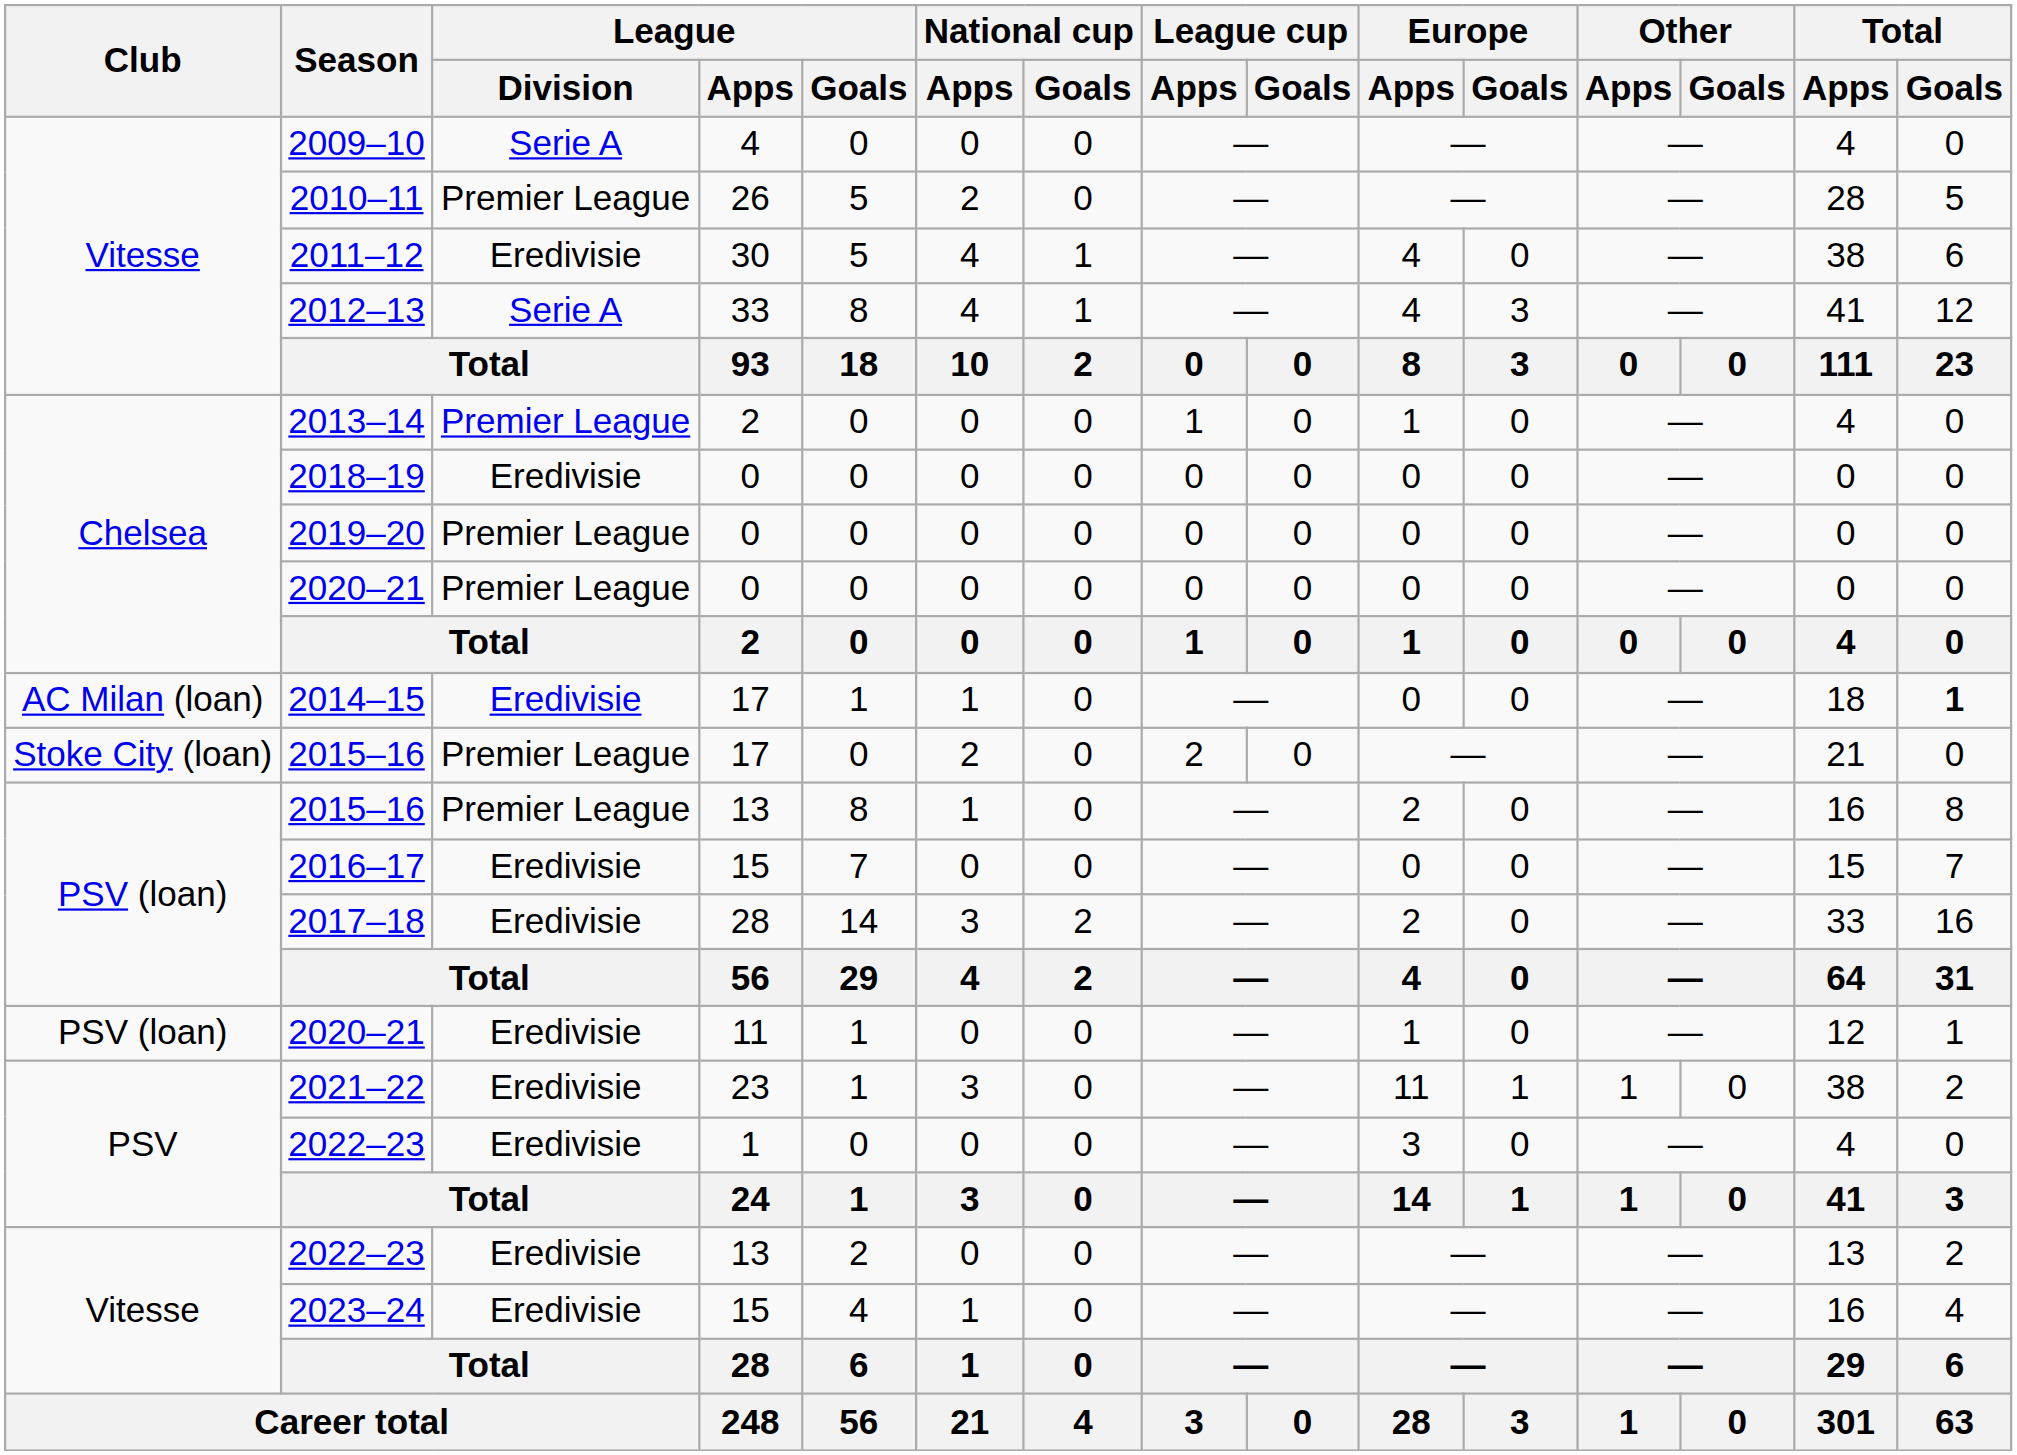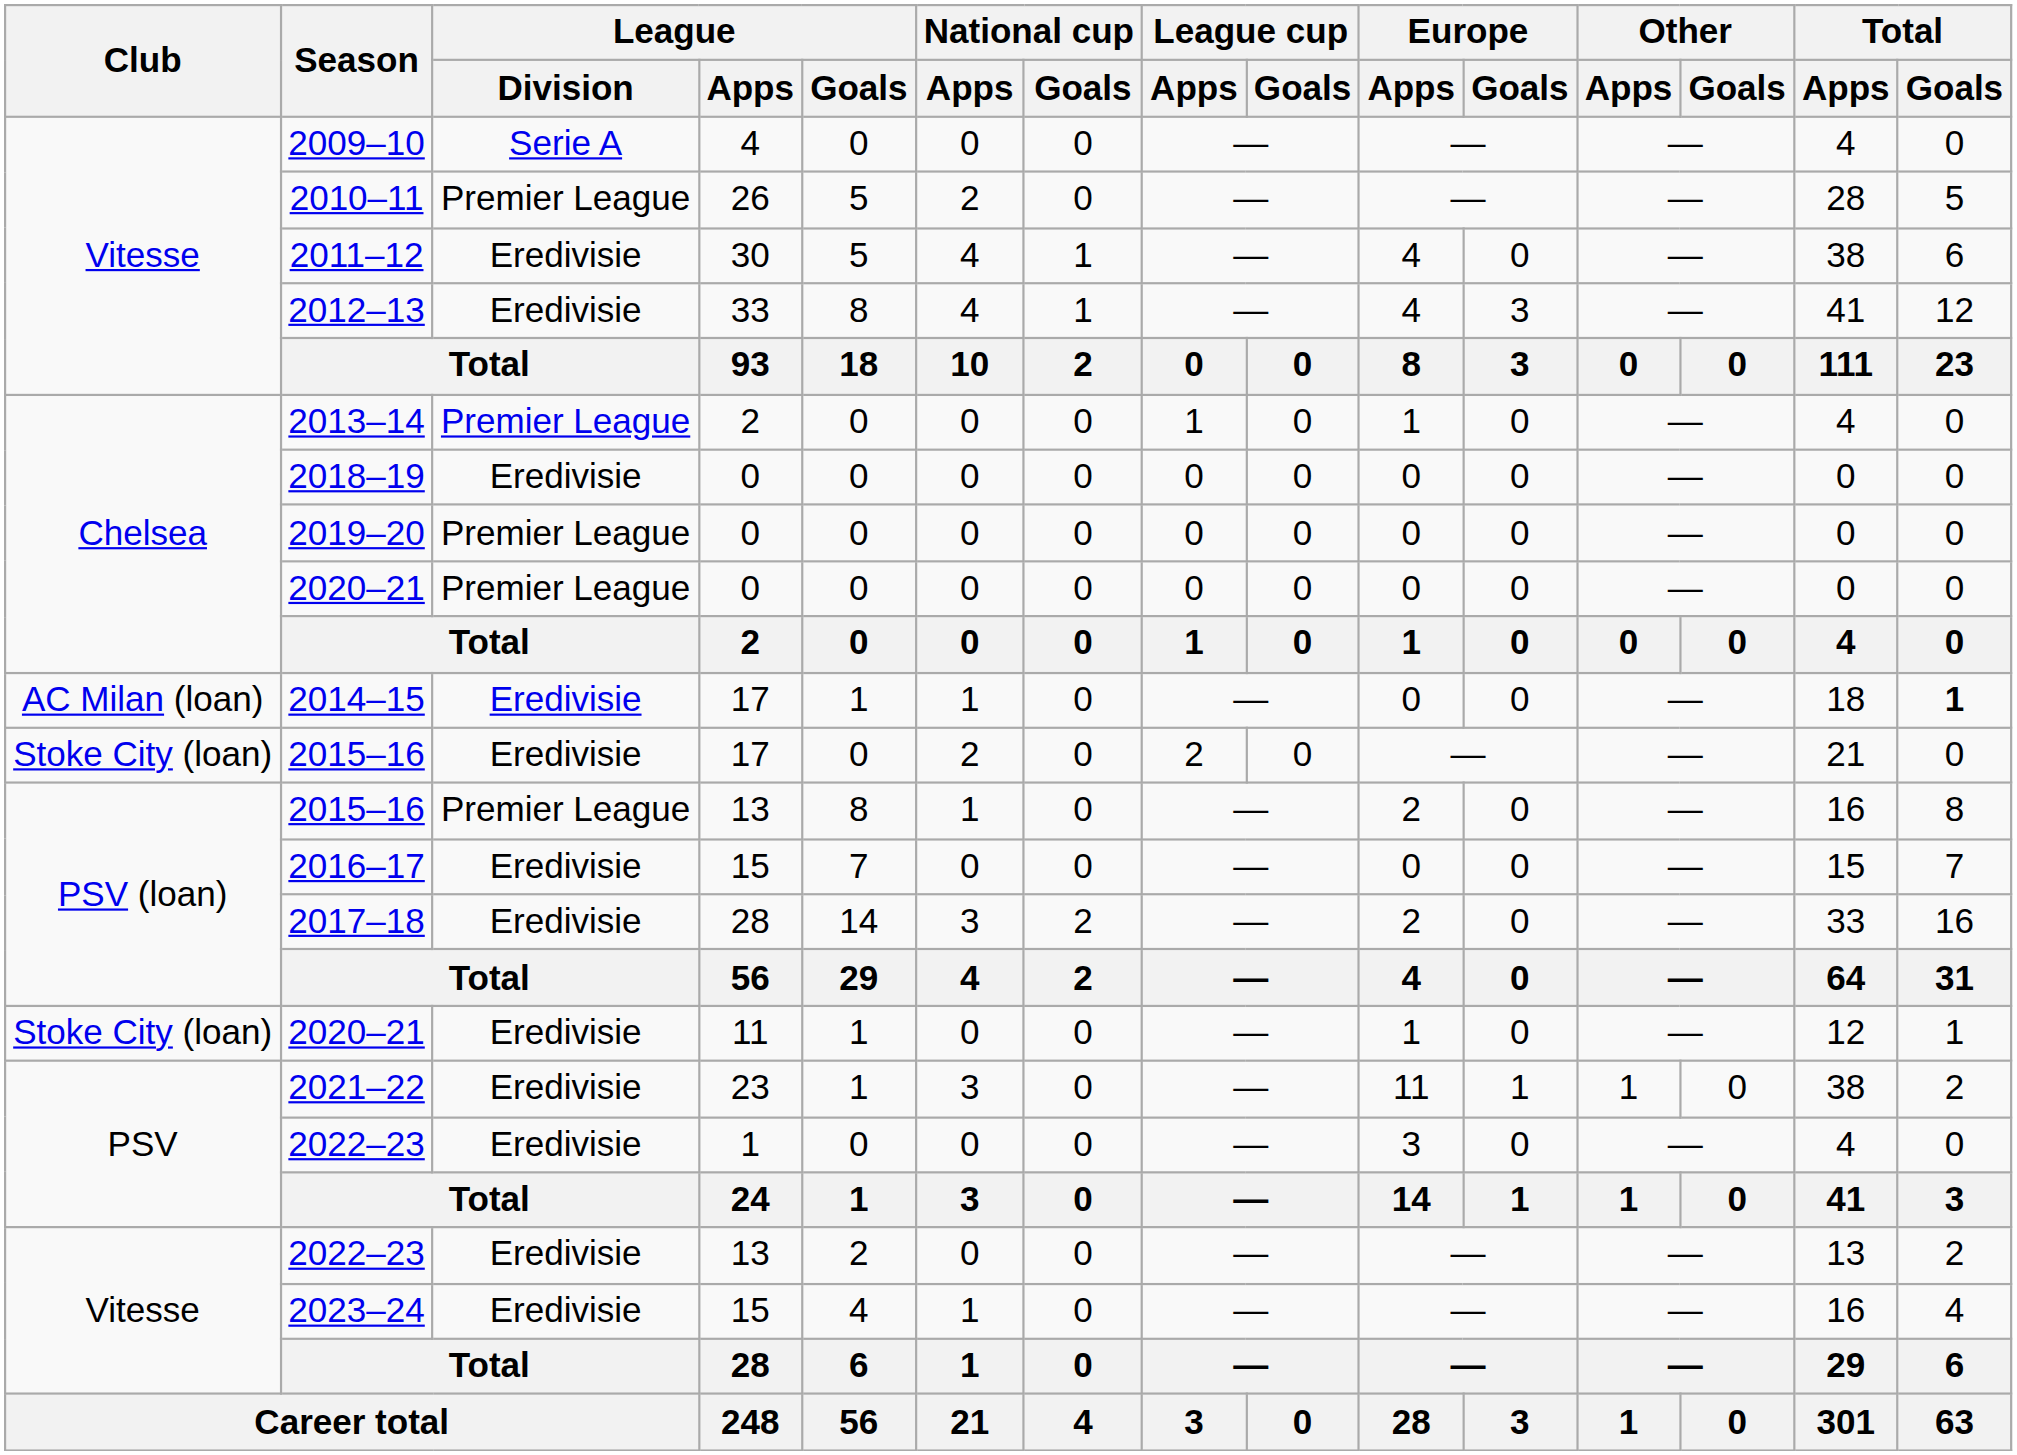 <table class="wikitable" style="text-align:center">
 <tr>
 <th rowspan="2">Club</th>
 <th rowspan="2">Season</th>
 <th colspan="3">League</th>
 <th colspan="2">National cup</th>
 <th colspan="2">League cup</th>
 <th colspan="2">Europe</th>
 <th colspan="2">Other</th>
 <th colspan="2">Total</th>
 </tr>
 <tr>
 <th>Division</th>
 <th>Apps</th>
 <th>Goals</th>
 <th>Apps</th>
 <th>Goals</th>
 <th>Apps</th>
 <th>Goals</th>
 <th>Apps</th>
 <th>Goals</th>
 <th>Apps</th>
 <th>Goals</th>
 <th>Apps</th>
 <th>Goals</th>
 </tr>
 <tr>
 <td rowspan="5"><a href='#'>Vitesse</a></td>
 <td><a href='#'>2009–10</a></td>
 <td><a href='#'>Serie A</a></td>
 <td>4</td>
 <td>0</td>
 <td>0</td>
 <td>0</td>
 <td colspan="2">—</td>
 <td colspan="2">—</td>
 <td colspan="2">—</td>
 <td>4</td>
 <td>0</td>
 </tr>
 <tr>
 <td><a href='#'>2010–11</a></td>
 <td>Premier League</td>
 <td>26</td>
 <td>5</td>
 <td>2</td>
 <td>0</td>
 <td colspan="2">—</td>
 <td colspan="2">—</td>
 <td colspan="2">—</td>
 <td>28</td>
 <td>5</td>
 </tr>
 <tr>
 <td><a href='#'>2011–12</a></td>
 <td>Eredivisie</td>
 <td>30</td>
 <td>5</td>
 <td>4</td>
 <td>1</td>
 <td colspan="2">—</td>
 <td>4</td>
 <td>0</td>
 <td colspan="2">—</td>
 <td>38</td>
 <td>6</td>
 </tr>
 <tr>
 <td><a href='#'>2012–13</a></td>
-<td><a href='#'>Serie A</a></td>
+<td>Eredivisie</td>
 <td>33</td>
 <td>8</td>
 <td>4</td>
 <td>1</td>
 <td colspan="2">—</td>
 <td>4</td>
 <td>3</td>
 <td colspan="2">—</td>
 <td>41</td>
 <td>12</td>
 </tr>
 <tr>
 <th colspan="2">Total</th>
 <th>93</th>
 <th>18</th>
 <th>10</th>
 <th>2</th>
 <th>0</th>
 <th>0</th>
 <th>8</th>
 <th>3</th>
 <th>0</th>
 <th>0</th>
 <th>111</th>
 <th>23</th>
 </tr>
 <tr>
 <td rowspan="5"><a href='#'>Chelsea</a></td>
 <td><a href='#'>2013–14</a></td>
 <td><a href='#'>Premier League</a></td>
 <td>2</td>
 <td>0</td>
 <td>0</td>
 <td>0</td>
 <td>1</td>
 <td>0</td>
 <td>1</td>
 <td>0</td>
 <td colspan="2">—</td>
 <td>4</td>
 <td>0</td>
 </tr>
 <tr>
 <td><a href='#'>2018–19</a></td>
 <td>Eredivisie</td>
 <td>0</td>
 <td>0</td>
 <td>0</td>
 <td>0</td>
 <td>0</td>
 <td>0</td>
 <td>0</td>
 <td>0</td>
 <td colspan="2">—</td>
 <td>0</td>
 <td>0</td>
 </tr>
 <tr>
 <td><a href='#'>2019–20</a></td>
 <td>Premier League</td>
 <td>0</td>
 <td>0</td>
 <td>0</td>
 <td>0</td>
 <td>0</td>
 <td>0</td>
 <td>0</td>
 <td>0</td>
 <td colspan="2">—</td>
 <td>0</td>
 <td>0</td>
 </tr>
 <tr>
 <td><a href='#'>2020–21</a></td>
 <td>Premier League</td>
 <td>0</td>
 <td>0</td>
 <td>0</td>
 <td>0</td>
 <td>0</td>
 <td>0</td>
 <td>0</td>
 <td>0</td>
 <td colspan="2">—</td>
 <td>0</td>
 <td>0</td>
 </tr>
 <tr>
 <th colspan="2">Total</th>
 <th>2</th>
 <th>0</th>
 <th>0</th>
 <th>0</th>
 <th>1</th>
 <th>0</th>
 <th>1</th>
 <th>0</th>
 <th>0</th>
 <th>0</th>
 <th>4</th>
 <th>0</th>
 </tr>
 <tr>
 <td><a href='#'>AC Milan</a> (loan)</td>
 <td><a href='#'>2014–15</a></td>
 <td><a href='#'>Eredivisie</a></td>
 <td>17</td>
 <td>1</td>
 <td>1</td>
 <td>0</td>
 <td colspan="2">—</td>
 <td>0</td>
 <td>0</td>
 <td colspan="2">—</td>
 <td>18</td>
 <td><strong>1</strong></td>
 </tr>
 <tr>
 <td><a href='#'>Stoke City</a> (loan)</td>
 <td><a href='#'>2015–16</a></td>
-<td>Premier League</td>
+<td>Eredivisie</td>
 <td>17</td>
 <td>0</td>
 <td>2</td>
 <td>0</td>
 <td>2</td>
 <td>0</td>
 <td colspan="2">—</td>
 <td colspan="2">—</td>
 <td>21</td>
 <td>0</td>
 </tr>
 <tr>
 <td rowspan="4"><a href='#'>PSV</a> (loan)</td>
 <td><a href='#'>2015–16</a></td>
 <td>Premier League</td>
 <td>13</td>
 <td>8</td>
 <td>1</td>
 <td>0</td>
 <td colspan="2">—</td>
 <td>2</td>
 <td>0</td>
 <td colspan="2">—</td>
 <td>16</td>
 <td>8</td>
 </tr>
 <tr>
 <td><a href='#'>2016–17</a></td>
 <td>Eredivisie</td>
 <td>15</td>
 <td>7</td>
 <td>0</td>
 <td>0</td>
 <td colspan="2">—</td>
 <td>0</td>
 <td>0</td>
 <td colspan="2">—</td>
 <td>15</td>
 <td>7</td>
 </tr>
 <tr>
 <td><a href='#'>2017–18</a></td>
 <td>Eredivisie</td>
 <td>28</td>
 <td>14</td>
 <td>3</td>
 <td>2</td>
 <td colspan="2">—</td>
 <td>2</td>
 <td>0</td>
 <td colspan="2">—</td>
 <td>33</td>
 <td>16</td>
 </tr>
 <tr>
 <th colspan="2">Total</th>
 <th>56</th>
 <th>29</th>
 <th>4</th>
 <th>2</th>
 <th colspan="2">—</th>
 <th>4</th>
 <th>0</th>
 <th colspan="2">—</th>
 <th>64</th>
 <th>31</th>
 </tr>
 <tr>
-<td>PSV (loan)</td>
+<td><a href='#'>Stoke City</a> (loan)</td>
 <td><a href='#'>2020–21</a></td>
 <td>Eredivisie</td>
 <td>11</td>
 <td>1</td>
 <td>0</td>
 <td>0</td>
 <td colspan="2">—</td>
 <td>1</td>
 <td>0</td>
 <td colspan="2">—</td>
 <td>12</td>
 <td>1</td>
 </tr>
 <tr>
 <td rowspan="3">PSV</td>
 <td><a href='#'>2021–22</a></td>
 <td>Eredivisie</td>
 <td>23</td>
 <td>1</td>
 <td>3</td>
 <td>0</td>
 <td colspan="2">—</td>
 <td>11</td>
 <td>1</td>
 <td>1</td>
 <td>0</td>
 <td>38</td>
 <td>2</td>
 </tr>
 <tr>
 <td><a href='#'>2022–23</a></td>
 <td>Eredivisie</td>
 <td>1</td>
 <td>0</td>
 <td>0</td>
 <td>0</td>
 <td colspan="2">—</td>
 <td>3</td>
 <td>0</td>
 <td colspan="2">—</td>
 <td>4</td>
 <td>0</td>
 </tr>
 <tr>
 <th colspan="2">Total</th>
 <th>24</th>
 <th>1</th>
 <th>3</th>
 <th>0</th>
 <th colspan="2">—</th>
 <th>14</th>
 <th>1</th>
 <th>1</th>
 <th>0</th>
 <th>41</th>
 <th>3</th>
 </tr>
 <tr>
 <td rowspan="3">Vitesse</td>
 <td><a href='#'>2022–23</a></td>
 <td>Eredivisie</td>
 <td>13</td>
 <td>2</td>
 <td>0</td>
 <td>0</td>
 <td colspan="2">—</td>
 <td colspan="2">—</td>
 <td colspan="2">—</td>
 <td>13</td>
 <td>2</td>
 </tr>
 <tr>
 <td><a href='#'>2023–24</a></td>
 <td>Eredivisie</td>
 <td>15</td>
 <td>4</td>
 <td>1</td>
 <td>0</td>
 <td colspan="2">—</td>
 <td colspan="2">—</td>
 <td colspan="2">—</td>
 <td>16</td>
 <td>4</td>
 </tr>
 <tr>
 <th colspan="2">Total</th>
 <th>28</th>
 <th>6</th>
 <th>1</th>
 <th>0</th>
 <th colspan="2">—</th>
 <th colspan="2">—</th>
 <th colspan="2">—</th>
 <th>29</th>
 <th>6</th>
 </tr>
 <tr>
 <th colspan="3">Career total</th>
 <th>248</th>
 <th>56</th>
 <th>21</th>
 <th>4</th>
 <th>3</th>
 <th>0</th>
 <th>28</th>
 <th>3</th>
 <th>1</th>
 <th>0</th>
 <th>301</th>
 <th>63</th>
 </tr>
 </table>
